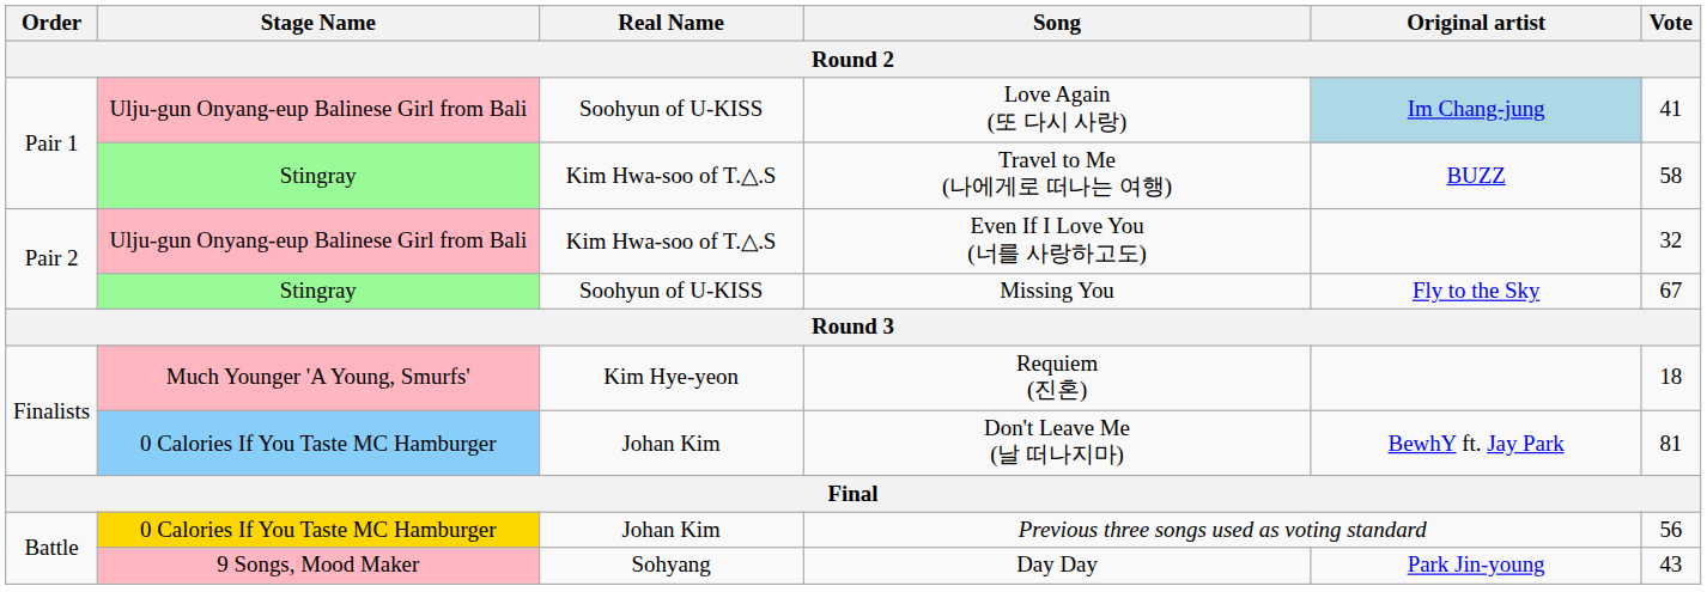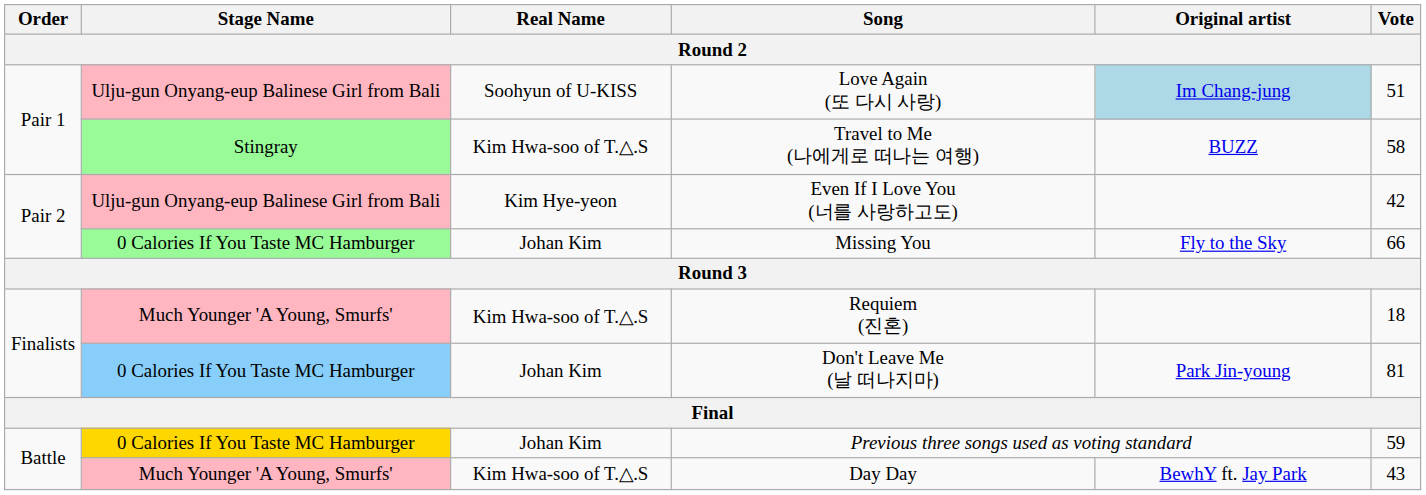 <table class="wikitable" style="text-align:center; width:95%;">
 <tr>
 <th style="width:1%;">Order</th>
 <th style="width:20%;">Stage Name</th>
 <th style="width:12%;">Real Name</th>
 <th style="width:23%;">Song</th>
 <th style="width:15%;">Original artist</th>
 <th style="width:1%;">Vote</th>
 </tr>
 <tr>
 <th colspan=6>Round 2</th>
 </tr>
 <tr>
 <td rowspan=2>Pair 1</td>
 <td bgcolor="lightpink">Ulju-gun Onyang-eup Balinese Girl from Bali</td>
 <td>Soohyun of U-KISS</td>
 <td>Love Again<br>(또 다시 사랑)</td>
 <td style="background: lightblue;"><a href='#'>Im Chang-jung</a></td>
-<td>41</td>
+<td>51</td>
 </tr>
 <tr>
 <td bgcolor="palegreen">Stingray</td>
 <td>Kim Hwa-soo of T.△.S</td>
 <td>Travel to Me<br>(나에게로 떠나는 여행)</td>
 <td><a href='#'>BUZZ</a></td>
 <td>58</td>
 </tr>
 <tr>
 <td rowspan=2>Pair 2</td>
 <td bgcolor="lightpink">Ulju-gun Onyang-eup Balinese Girl from Bali</td>
-<td>Kim Hwa-soo of T.△.S</td>
+<td>Kim Hye-yeon</td>
 <td>Even If I Love You<br>(너를 사랑하고도)</td>
 <td></td>
-<td>32</td>
+<td>42</td>
 </tr>
 <tr>
-<td bgcolor="palegreen">Stingray</td>
-<td>Soohyun of U-KISS</td>
+<td bgcolor="palegreen">0 Calories If You Taste MC Hamburger</td>
+<td>Johan Kim</td>
 <td>Missing You</td>
 <td><a href='#'>Fly to the Sky</a></td>
-<td>67</td>
+<td>66</td>
 </tr>
 <tr>
 <th colspan=6>Round 3</th>
 </tr>
 <tr>
 <td rowspan=2>Finalists</td>
 <td bgcolor="lightpink">Much Younger 'A Young, Smurfs'</td>
-<td>Kim Hye-yeon</td>
+<td>Kim Hwa-soo of T.△.S</td>
 <td>Requiem<br>(진혼)</td>
 <td></td>
 <td>18</td>
 </tr>
 <tr>
 <td bgcolor="lightskyblue">0 Calories If You Taste MC Hamburger</td>
 <td>Johan Kim</td>
 <td>Don't Leave Me<br>(날 떠나지마)</td>
-<td><a href='#'>BewhY</a> ft. <a href='#'>Jay Park</a></td>
+<td><a href='#'>Park Jin-young</a></td>
 <td>81</td>
 </tr>
 <tr>
 <th colspan=6>Final</th>
 </tr>
 <tr>
 <td rowspan=2>Battle</td>
 <td bgcolor="gold">0 Calories If You Taste MC Hamburger</td>
 <td>Johan Kim</td>
 <td colspan=2><em>Previous three songs used as voting standard</em></td>
-<td>56</td>
+<td>59</td>
 </tr>
 <tr>
-<td bgcolor="lightpink">9 Songs, Mood Maker</td>
-<td>Sohyang</td>
+<td bgcolor="lightpink">Much Younger 'A Young, Smurfs'</td>
+<td>Kim Hwa-soo of T.△.S</td>
 <td>Day Day</td>
-<td><a href='#'>Park Jin-young</a></td>
+<td><a href='#'>BewhY</a> ft. <a href='#'>Jay Park</a></td>
 <td>43</td>
 </tr>
 </table>
